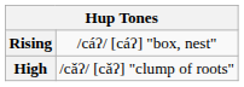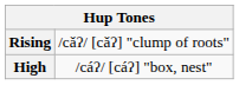 <table class="wikitable" style="text-align: center;">
 <tr>
 <th colspan="4">Hup Tones</th>
 </tr>
 <tr>
 <th>Rising</th>
-<td>/cáʔ/ [cáʔ] "box, nest"</td>
+<td>/cǎʔ/ [cǎʔ] "clump of roots"</td>
 </tr>
 <tr>
 <th>High</th>
-<td>/cǎʔ/ [cǎʔ] "clump of roots"</td>
+<td>/cáʔ/ [cáʔ] "box, nest"</td>
 </tr>
 </table>
